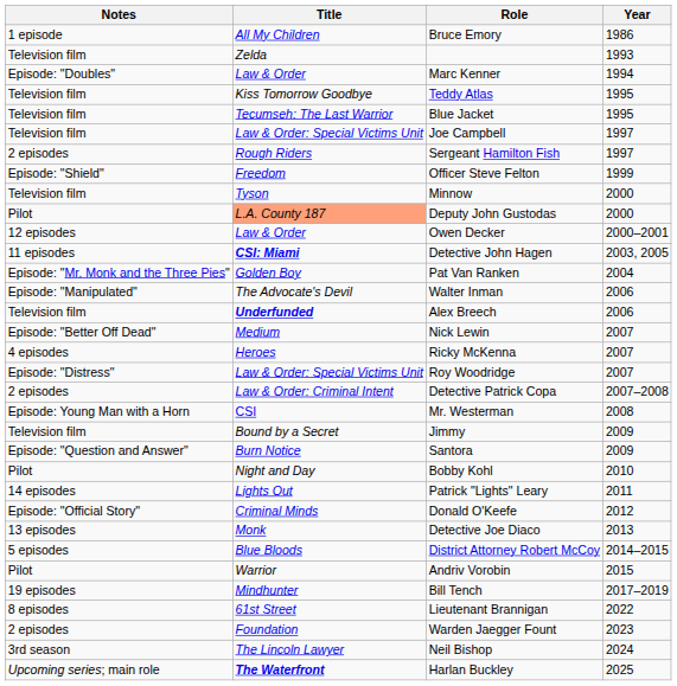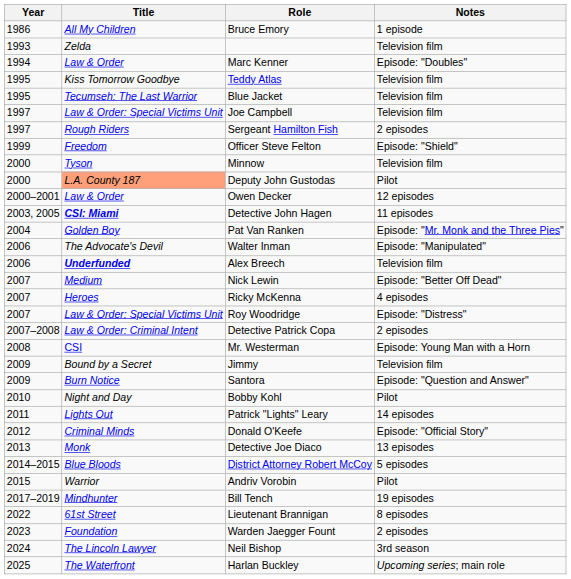 <table class="wikitable sortable">
 <tr>
-<th class="unsortable">Notes</th>
+<th>Year</th>
 <th>Title</th>
 <th>Role</th>
-<th>Year</th>
+<th class="unsortable">Notes</th>
 </tr>
 <tr>
-<td>1 episode</td>
+<td>1986</td>
 <td><em><a href='#'>All My Children</a></em></td>
 <td>Bruce Emory</td>
-<td>1986</td>
+<td>1 episode</td>
 </tr>
 <tr>
-<td>Television film</td>
+<td>1993</td>
 <td><em>Zelda</em></td>
 <td></td>
-<td>1993</td>
+<td>Television film</td>
 </tr>
 <tr>
-<td>Episode: "Doubles"</td>
+<td>1994</td>
 <td><em><a href='#'>Law & Order</a></em></td>
 <td>Marc Kenner</td>
-<td>1994</td>
+<td>Episode: "Doubles"</td>
 </tr>
 <tr>
-<td>Television film</td>
+<td>1995</td>
 <td><em>Kiss Tomorrow Goodbye</em></td>
 <td><a href='#'>Teddy Atlas</a></td>
-<td>1995</td>
+<td>Television film</td>
 </tr>
 <tr>
-<td>Television film</td>
+<td>1995</td>
 <td><em><a href='#'>Tecumseh: The Last Warrior</a></em></td>
 <td>Blue Jacket</td>
-<td>1995</td>
+<td>Television film</td>
 </tr>
 <tr>
-<td>Television film</td>
+<td>1997</td>
 <td><em><a href='#'>Law & Order: Special Victims Unit</a></em></td>
 <td>Joe Campbell</td>
-<td>1997</td>
+<td>Television film</td>
 </tr>
 <tr>
-<td>2 episodes</td>
+<td>1997</td>
 <td><em><a href='#'>Rough Riders</a></em></td>
 <td>Sergeant <a href='#'>Hamilton Fish</a></td>
-<td>1997</td>
+<td>2 episodes</td>
 </tr>
 <tr>
-<td>Episode: "Shield"</td>
+<td>1999</td>
 <td><em><a href='#'>Freedom</a></em></td>
 <td>Officer Steve Felton</td>
-<td>1999</td>
+<td>Episode: "Shield"</td>
 </tr>
 <tr>
-<td>Television film</td>
+<td>2000</td>
 <td><em><a href='#'>Tyson</a></em></td>
 <td>Minnow</td>
-<td>2000</td>
+<td>Television film</td>
 </tr>
 <tr>
-<td>Pilot</td>
+<td>2000</td>
 <td style="background: lightsalmon;"><em>L.A. County 187</em></td>
 <td>Deputy John Gustodas</td>
-<td>2000</td>
+<td>Pilot</td>
 </tr>
 <tr>
-<td>12 episodes</td>
+<td>2000–2001</td>
 <td><em><a href='#'>Law & Order</a></em></td>
 <td>Owen Decker</td>
-<td>2000–2001</td>
+<td>12 episodes</td>
 </tr>
 <tr>
-<td>11 episodes</td>
+<td>2003, 2005</td>
 <td><strong><em><a href='#'>CSI: Miami</a></em></strong></td>
 <td>Detective John Hagen</td>
-<td>2003, 2005</td>
+<td>11 episodes</td>
 </tr>
 <tr>
-<td>Episode: "<a href='#'>Mr. Monk and the Three Pies</a>"</td>
+<td>2004</td>
 <td><em><a href='#'>Golden Boy</a></em></td>
 <td>Pat Van Ranken</td>
-<td>2004</td>
+<td>Episode: "<a href='#'>Mr. Monk and the Three Pies</a>"</td>
 </tr>
 <tr>
-<td>Episode: "Manipulated"</td>
+<td>2006</td>
 <td><em>The Advocate's Devil</em></td>
 <td>Walter Inman</td>
-<td>2006</td>
+<td>Episode: "Manipulated"</td>
 </tr>
 <tr>
-<td>Television film</td>
+<td>2006</td>
 <td><strong><em><a href='#'>Underfunded</a></em></strong></td>
 <td>Alex Breech</td>
-<td>2006</td>
+<td>Television film</td>
 </tr>
 <tr>
-<td>Episode: "Better Off Dead"</td>
+<td>2007</td>
 <td><em><a href='#'>Medium</a></em></td>
 <td>Nick Lewin</td>
-<td>2007</td>
+<td>Episode: "Better Off Dead"</td>
 </tr>
 <tr>
-<td>4 episodes</td>
+<td>2007</td>
 <td><em><a href='#'>Heroes</a></em></td>
 <td>Ricky McKenna</td>
-<td>2007</td>
+<td>4 episodes</td>
 </tr>
 <tr>
-<td>Episode: "Distress"</td>
+<td>2007</td>
 <td><em><a href='#'>Law & Order: Special Victims Unit</a></em></td>
 <td>Roy Woodridge</td>
-<td>2007</td>
+<td>Episode: "Distress"</td>
 </tr>
 <tr>
-<td>2 episodes</td>
+<td>2007–2008</td>
 <td><em><a href='#'>Law & Order: Criminal Intent</a></em></td>
 <td>Detective Patrick Copa</td>
-<td>2007–2008</td>
+<td>2 episodes</td>
 </tr>
 <tr>
-<td>Episode: Young Man with a Horn</td>
+<td>2008</td>
 <td><a href='#'>CSI</a></td>
 <td>Mr. Westerman</td>
-<td>2008</td>
+<td>Episode: Young Man with a Horn</td>
 </tr>
 <tr>
-<td>Television film</td>
+<td>2009</td>
 <td><em>Bound by a Secret</em></td>
 <td>Jimmy</td>
-<td>2009</td>
+<td>Television film</td>
 </tr>
 <tr>
-<td>Episode: "Question and Answer"</td>
+<td>2009</td>
 <td><em><a href='#'>Burn Notice</a></em></td>
 <td>Santora</td>
-<td>2009</td>
+<td>Episode: "Question and Answer"</td>
 </tr>
 <tr>
-<td>Pilot</td>
+<td>2010</td>
 <td><em>Night and Day</em></td>
 <td>Bobby Kohl</td>
-<td>2010</td>
+<td>Pilot</td>
 </tr>
 <tr>
-<td>14 episodes</td>
+<td>2011</td>
 <td><em><a href='#'>Lights Out</a></em></td>
 <td>Patrick "Lights" Leary</td>
-<td>2011</td>
+<td>14 episodes</td>
 </tr>
 <tr>
-<td>Episode: "Official Story"</td>
+<td>2012</td>
 <td><em><a href='#'>Criminal Minds</a></em></td>
 <td>Donald O'Keefe</td>
-<td>2012</td>
+<td>Episode: "Official Story"</td>
 </tr>
 <tr>
-<td>13 episodes</td>
+<td>2013</td>
 <td><em><a href='#'>Monk</a></em></td>
 <td>Detective Joe Diaco</td>
-<td>2013</td>
+<td>13 episodes</td>
 </tr>
 <tr>
-<td>5 episodes</td>
+<td>2014–2015</td>
 <td><em><a href='#'>Blue Bloods</a></em></td>
 <td><a href='#'>District Attorney Robert McCoy</a></td>
-<td>2014–2015</td>
+<td>5 episodes</td>
 </tr>
 <tr>
-<td>Pilot</td>
+<td>2015</td>
 <td><em>Warrior</em></td>
 <td>Andriv Vorobin</td>
-<td>2015</td>
+<td>Pilot</td>
 </tr>
 <tr>
-<td>19 episodes</td>
+<td>2017–2019</td>
 <td><em><a href='#'>Mindhunter</a></em></td>
 <td>Bill Tench</td>
-<td>2017–2019</td>
+<td>19 episodes</td>
 </tr>
 <tr>
-<td>8 episodes</td>
+<td>2022</td>
 <td><em> <a href='#'>61st Street</a></em></td>
 <td>Lieutenant Brannigan</td>
-<td>2022</td>
+<td>8 episodes</td>
 </tr>
 <tr>
-<td>2 episodes</td>
+<td>2023</td>
 <td><a href='#'><em>Foundation</em></a></td>
 <td>Warden Jaegger Fount</td>
-<td>2023</td>
+<td>2 episodes</td>
 </tr>
 <tr>
-<td>3rd season</td>
+<td>2024</td>
 <td><a href='#'><em>The Lincoln Lawyer</em></a></td>
 <td>Neil Bishop</td>
-<td>2024</td>
+<td>3rd season</td>
 </tr>
 <tr>
+<td>2025</td>
+<td><a href='#'><em>The Waterfront</em></a></td>
+<td>Harlan Buckley</td>
 <td><em>Upcoming series</em>; main role</td>
-<td><strong><a href='#'><em>The Waterfront</em></a></strong></td>
-<td>Harlan Buckley</td>
-<td>2025</td>
 </tr>
 </table>
